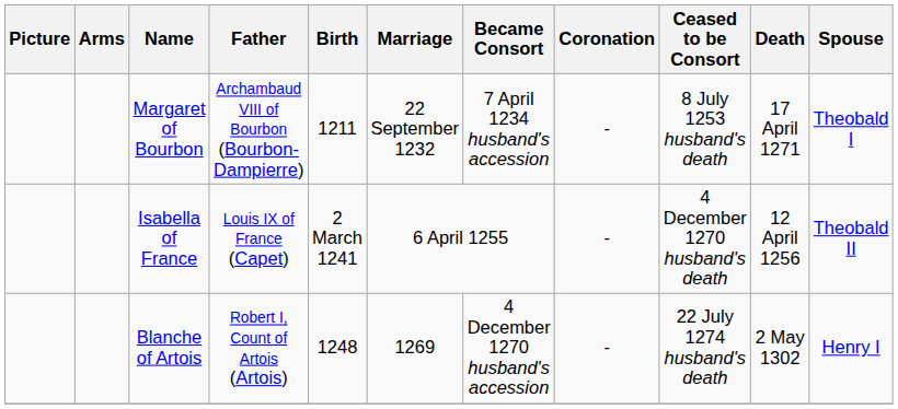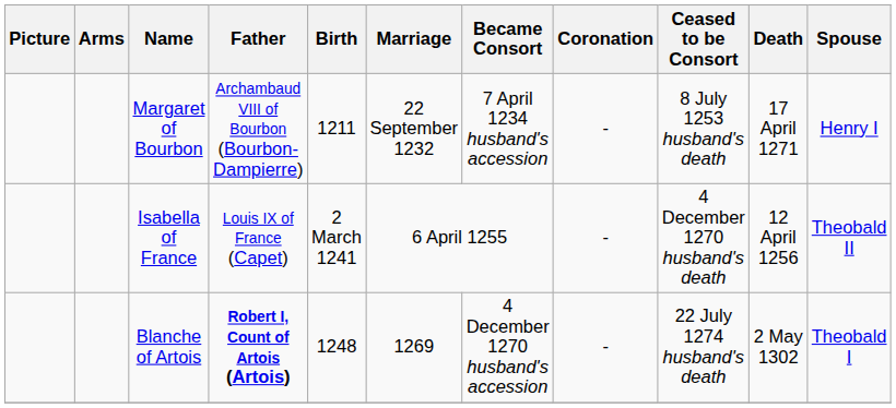 <table width=95% class="wikitable">
 <tr>
 <th width = "7%">Picture</th>
 <th width = "8%">Arms</th>
 <th width = "7%">Name</th>
 <th width = "8%">Father</th>
 <th width = "8%">Birth</th>
 <th width = "8%">Marriage</th>
 <th width = "8%">Became Consort</th>
 <th width = "7%">Coronation</th>
 <th width = "7%">Ceased to be Consort</th>
 <th width = "8%">Death</th>
 <th width = "6%">Spouse</th>
 </tr>
 <tr>
 <td align="center"></td>
 <td align="center"></td>
 <td align="center"><a href='#'>Margaret of Bourbon</a></td>
 <td align="center"><small><a href='#'>Archambaud VIII of Bourbon</a></small><br>(<a href='#'>Bourbon-Dampierre</a>)</td>
 <td align="center">1211</td>
 <td align="center">22 September 1232</td>
 <td align="center">7 April 1234<br><em>husband's accession</em></td>
 <td align="center">-</td>
 <td align="center">8 July 1253<br><em>husband's death</em></td>
 <td align="center">17 April 1271</td>
-<td align="center"><a href='#'>Theobald I</a></td>
+<td align="center"><a href='#'>Henry I</a></td>
 </tr>
 <tr>
 <td align="center"></td>
 <td align="center"></td>
 <td align="center"><a href='#'>Isabella of France</a></td>
 <td align="center"><small><a href='#'>Louis IX of France</a></small><br>(<a href='#'>Capet</a>)</td>
 <td align="center">2 March 1241</td>
 <td align="center" colspan="2">6 April 1255</td>
 <td align="center">-</td>
 <td align="center">4 December 1270<br><em>husband's death</em></td>
 <td align="center">12 April 1256</td>
 <td align="center"><a href='#'>Theobald II</a></td>
 </tr>
 <tr>
 <td align="center"></td>
 <td align="center"></td>
 <td align="center"><a href='#'>Blanche of Artois</a></td>
-<td align="center"><small><a href='#'>Robert I, Count of Artois</a></small><br>(<a href='#'>Artois</a>)</td>
+<td align="center"><strong><small><a href='#'>Robert I, Count of Artois</a></small><br>(<a href='#'>Artois</a>)</strong></td>
 <td align="center">1248</td>
 <td align="center">1269</td>
 <td align="center">4 December 1270<br><em>husband's accession</em></td>
 <td align="center">-</td>
 <td align="center">22 July 1274<br><em>husband's death</em></td>
 <td align="center">2 May 1302</td>
-<td align="center"><a href='#'>Henry I</a></td>
+<td align="center"><a href='#'>Theobald I</a></td>
 </tr>
 <tr>
 </tr>
 </table>
